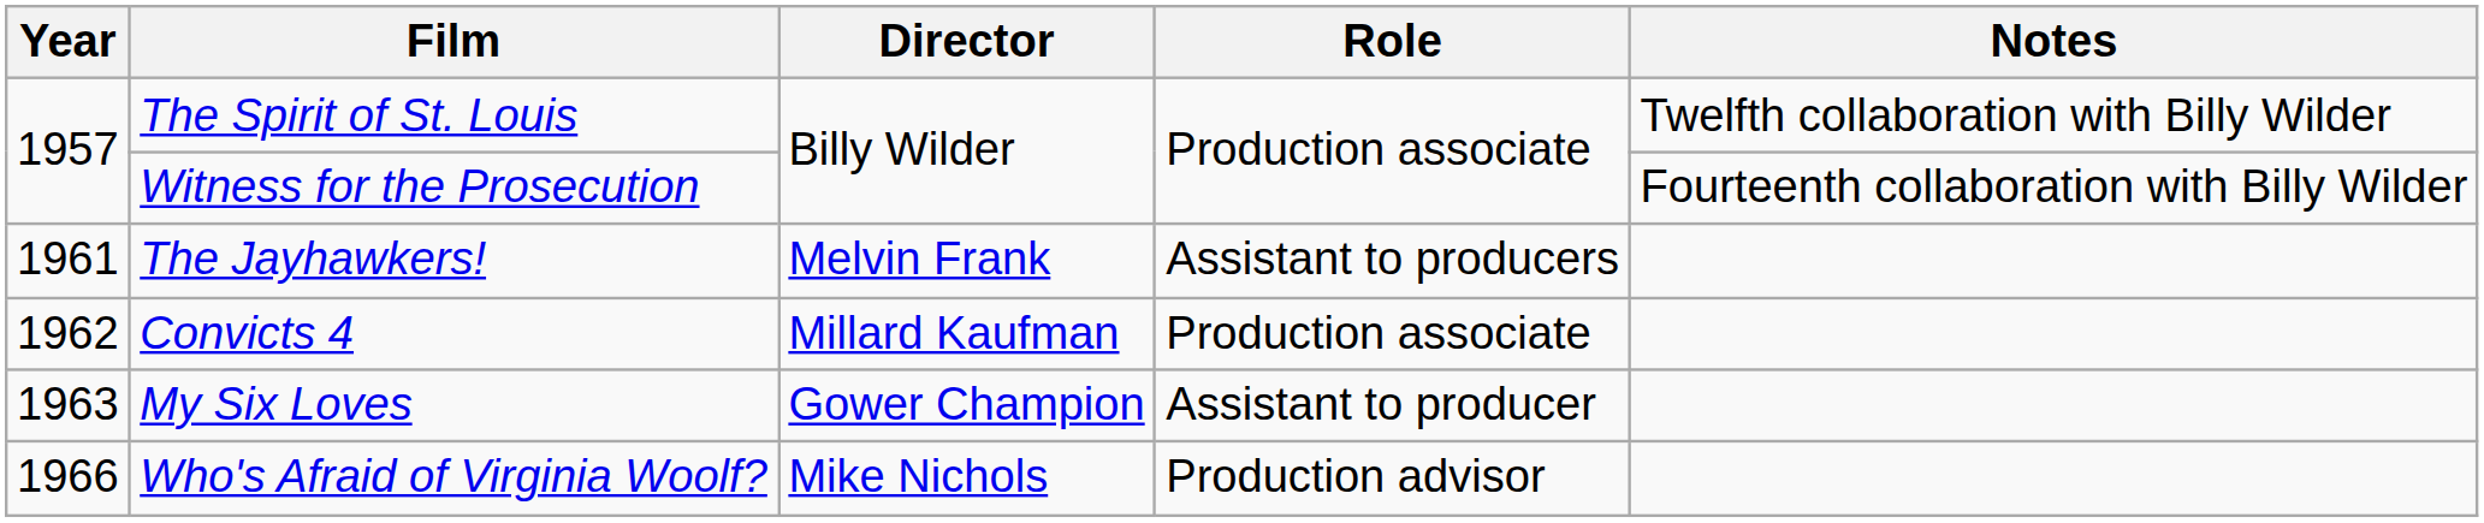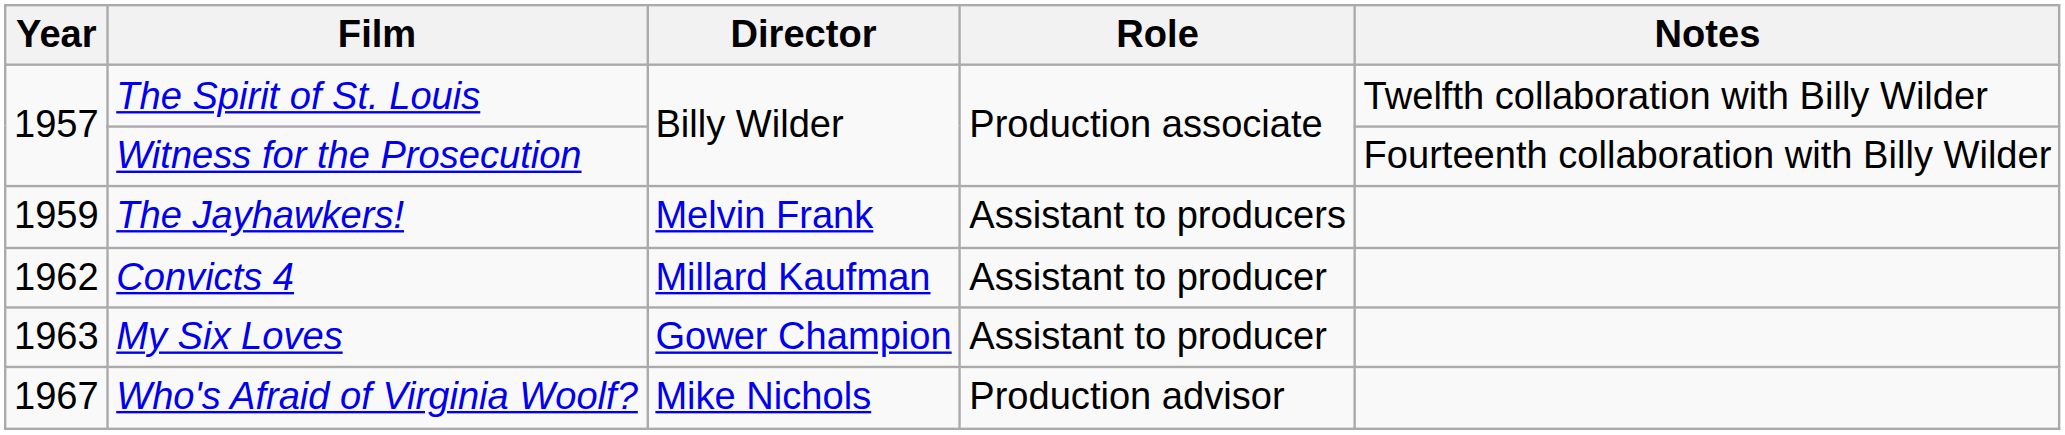 <table class="wikitable">
 <tr>
 <th>Year</th>
 <th>Film</th>
 <th>Director</th>
 <th>Role</th>
 <th>Notes</th>
 </tr>
 <tr>
 <td rowspan=2>1957</td>
 <td><em><a href='#'>The Spirit of St. Louis</a></em></td>
 <td rowspan=2>Billy Wilder</td>
 <td rowspan=2>Production associate</td>
 <td>Twelfth collaboration with Billy Wilder</td>
 </tr>
 <tr>
 <td><em><a href='#'>Witness for the Prosecution</a></em></td>
 <td>Fourteenth collaboration with Billy Wilder</td>
 </tr>
 <tr>
-<td>1961</td>
+<td>1959</td>
 <td><em><a href='#'>The Jayhawkers!</a></em></td>
 <td><a href='#'>Melvin Frank</a></td>
 <td>Assistant to producers</td>
 <td></td>
 </tr>
 <tr>
 <td>1962</td>
 <td><em><a href='#'>Convicts 4</a></em></td>
 <td><a href='#'>Millard Kaufman</a></td>
-<td>Production associate</td>
+<td>Assistant to producer</td>
 <td></td>
 </tr>
 <tr>
 <td>1963</td>
 <td><em><a href='#'>My Six Loves</a></em></td>
 <td><a href='#'>Gower Champion</a></td>
 <td>Assistant to producer</td>
 <td></td>
 </tr>
 <tr>
-<td>1966</td>
+<td>1967</td>
 <td><em><a href='#'>Who's Afraid of Virginia Woolf?</a></em></td>
 <td><a href='#'>Mike Nichols</a></td>
 <td>Production advisor</td>
 <td></td>
 </tr>
 </table>
